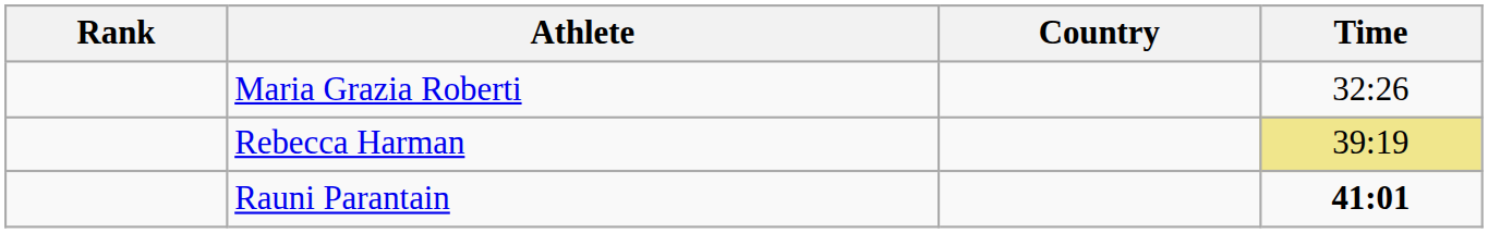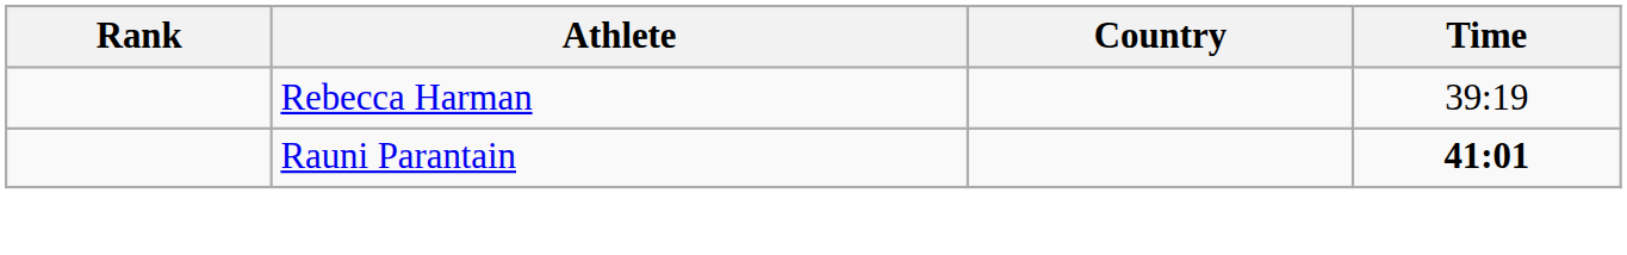 <table class="wikitable" width=40% style="font-size:90%; text-align:center;">
 <tr>
 <th>Rank</th>
 <th>Athlete</th>
 <th>Country</th>
 <th>Time</th>
 </tr>
 <tr>
 <td></td>
-<td align=left><a href='#'>Maria Grazia Roberti</a></td>
-<td align=left></td>
-<td>32:26</td>
-</tr>
-<tr>
-<td></td>
 <td align=left><a href='#'>Rebecca Harman</a></td>
 <td align=left></td>
-<td style="background: khaki;">39:19</td>
+<td>39:19</td>
 </tr>
 <tr>
 <td></td>
 <td align=left><a href='#'>Rauni Parantain</a></td>
 <td align=left></td>
 <td><strong>41:01</strong></td>
 </tr>
 </table>
